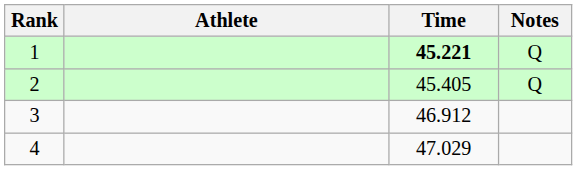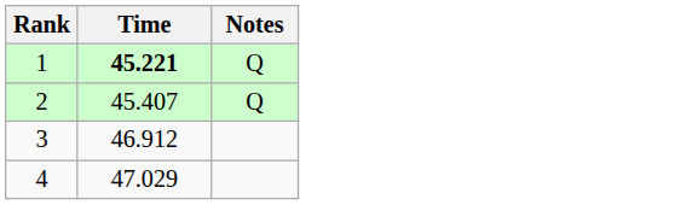 <table class=wikitable style="text-align:center">
 <tr>
 <th width=40>Rank</th>
-<th width=250>Athlete</th>
 <th width=80>Time</th>
 <th width=50>Notes</th>
 </tr>
 <tr bgcolor="ccffcc">
 <td>1</td>
-<td align=left></td>
 <td><strong>45.221</strong></td>
 <td>Q</td>
 </tr>
 <tr bgcolor="ccffcc">
 <td>2</td>
-<td align=left></td>
-<td>45.405</td>
+<td>45.407</td>
 <td>Q</td>
 </tr>
 <tr>
 <td>3</td>
-<td align=left></td>
 <td>46.912</td>
 <td></td>
 </tr>
 <tr>
 <td>4</td>
-<td align=left></td>
 <td>47.029</td>
 <td></td>
 </tr>
 </table>
